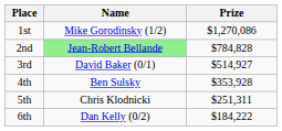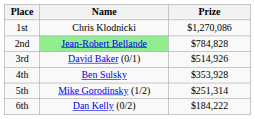 <table class="wikitable">
 <tr>
 <th width="50">Place</th>
 <th width="200">Name</th>
 <th width="125">Prize</th>
 </tr>
 <tr>
 <td align = "center">1st</td>
-<td align = "center"><a href='#'>Mike Gorodinsky</a> (1/2)</td>
+<td align = "center">Chris Klodnicki</td>
 <td align = "center">$1,270,086</td>
 </tr>
 <tr>
 <td align = "center">2nd</td>
 <td align = "center" style="background: lightgreen;"><a href='#'>Jean-Robert Bellande</a></td>
 <td align = "center">$784,828</td>
 </tr>
 <tr>
 <td align = "center">3rd</td>
 <td align = "center"><a href='#'>David Baker</a> (0/1)</td>
-<td align = "center">$514,927</td>
+<td align = "center">$514,926</td>
 </tr>
 <tr>
 <td align = "center">4th</td>
 <td align = "center"><a href='#'>Ben Sulsky</a></td>
 <td align = "center">$353,928</td>
 </tr>
 <tr>
 <td align = "center">5th</td>
-<td align = "center">Chris Klodnicki</td>
-<td align = "center">$251,311</td>
+<td align = "center"><a href='#'>Mike Gorodinsky</a> (1/2)</td>
+<td align = "center">$251,314</td>
 </tr>
 <tr>
 <td align = "center">6th</td>
 <td align = "center"><a href='#'>Dan Kelly</a> (0/2)</td>
 <td align = "center">$184,222</td>
 </tr>
 </table>
